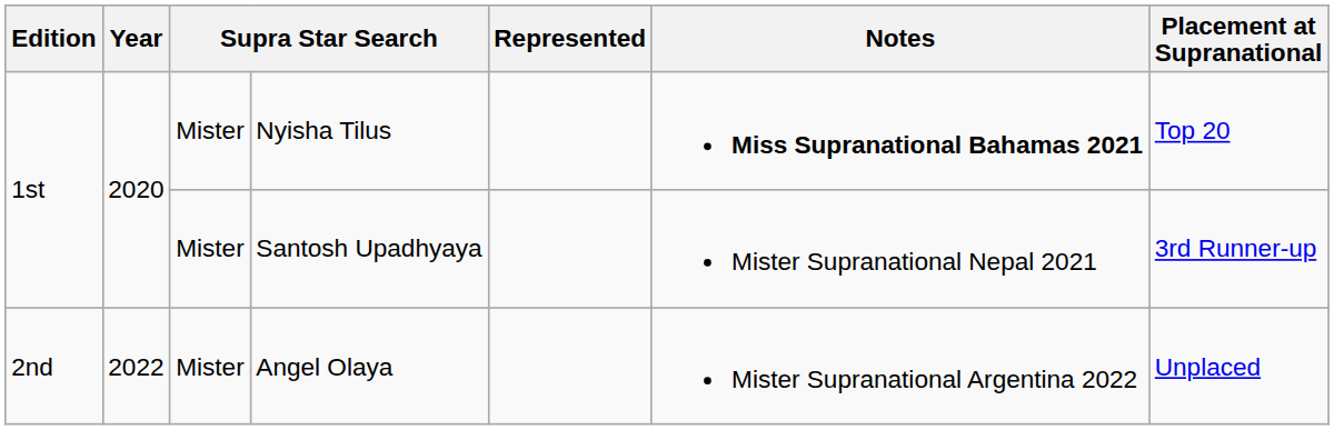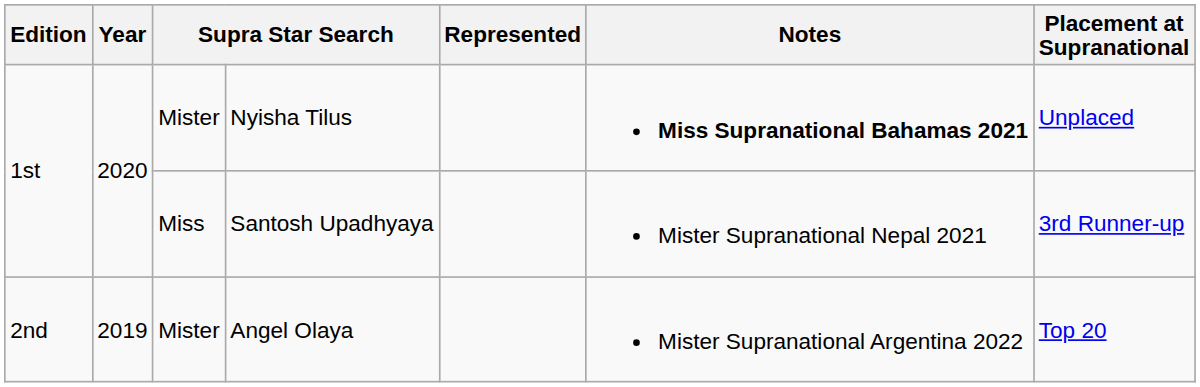 <table class="wikitable" style="font-size: 85%;">
 <tr>
 <th>Edition</th>
 <th>Year</th>
 <th colspan="2" scope="col">Supra Star Search</th>
 <th>Represented</th>
 <th>Notes</th>
 <th>Placement at <br>Supranational</th>
 </tr>
 <tr>
 <td rowspan="2">1st</td>
 <td rowspan="2">2020</td>
 <td>Mister</td>
 <td>Nyisha Tilus</td>
 <td></td>
 <td><strong><br><ul><li>Miss Supranational Bahamas 2021</li></ul></strong></td>
-<td><a href='#'>Top 20</a></td>
+<td><a href='#'>Unplaced</a></td>
 </tr>
 <tr>
-<td>Mister</td>
+<td>Miss</td>
 <td>Santosh Upadhyaya</td>
 <td></td>
 <td><br><ul><li>Mister Supranational Nepal 2021</li></ul></td>
 <td><a href='#'>3rd Runner-up</a></td>
 </tr>
 <tr>
 <td>2nd</td>
-<td>2022</td>
+<td>2019</td>
 <td>Mister</td>
 <td>Angel Olaya</td>
 <td></td>
 <td><br><ul><li>Mister Supranational Argentina 2022</li></ul></td>
-<td><a href='#'>Unplaced</a></td>
+<td><a href='#'>Top 20</a></td>
 </tr>
 </table>
